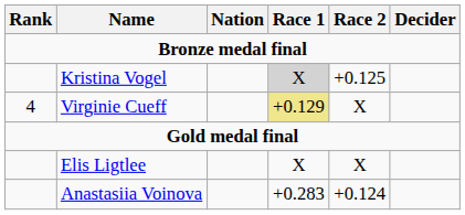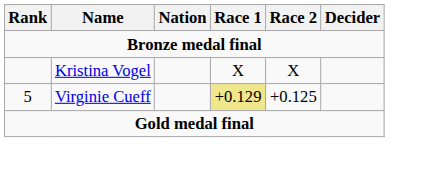 <table class="wikitable" style="text-align:center">
 <tr>
 <th>Rank</th>
 <th>Name</th>
 <th>Nation</th>
 <th>Race 1</th>
 <th>Race 2</th>
 <th>Decider</th>
 </tr>
 <tr>
 <td colspan=6><strong>Bronze medal final</strong></td>
 </tr>
 <tr>
 <td></td>
 <td align=left><a href='#'>Kristina Vogel</a></td>
 <td align=left></td>
-<td style="background: lightgrey;">X</td>
-<td>+0.125</td>
+<td>X</td>
+<td>X</td>
 <td></td>
 </tr>
 <tr>
-<td>4</td>
+<td>5</td>
 <td align=left><a href='#'>Virginie Cueff</a></td>
 <td align=left></td>
 <td style="background: khaki;">+0.129</td>
-<td>X</td>
+<td>+0.125</td>
 <td></td>
 </tr>
 <tr>
 <td colspan=6><strong>Gold medal final</strong></td>
 </tr>
-<tr>
-<td></td>
-<td align=left><a href='#'>Elis Ligtlee</a></td>
-<td align=left></td>
-<td>X</td>
-<td>X</td>
-<td></td>
-</tr>
-<tr>
-<td></td>
-<td align=left><a href='#'>Anastasiia Voinova</a></td>
-<td align=left></td>
-<td>+0.283</td>
-<td>+0.124</td>
-<td></td>
-</tr>
 </table>
